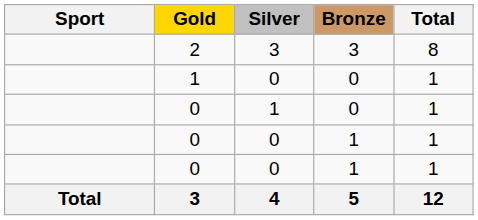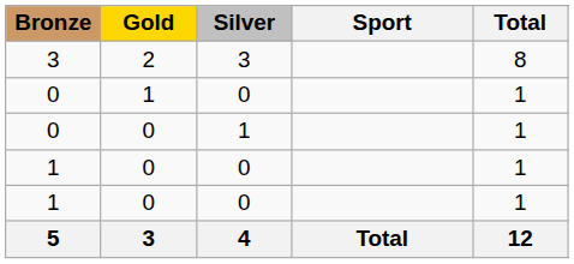 <table class="wikitable" style="text-align:center">
 <tr>
-<th width=120>Sport</th>
+<td style="background:#cc9966" width=60><strong>Bronze</strong></td>
 <td style="background:gold" width=60><strong>Gold</strong></td>
 <td style="background:silver" width=60><strong>Silver</strong></td>
-<td style="background:#cc9966" width=60><strong>Bronze</strong></td>
+<th width=120>Sport</th>
 <th width=60>Total</th>
 </tr>
 <tr>
-<td style="text-align:left"></td>
+<td>3</td>
 <td>2</td>
 <td>3</td>
-<td>3</td>
+<td style="text-align:left"></td>
 <td>8</td>
 </tr>
 <tr>
+<td>0</td>
+<td>1</td>
+<td>0</td>
 <td style="text-align:left"></td>
+<td>1</td>
+</tr>
+<tr>
+<td>0</td>
+<td>0</td>
+<td>1</td>
+<td style="text-align:left"></td>
+<td>1</td>
+</tr>
+<tr>
 <td>1</td>
 <td>0</td>
 <td>0</td>
+<td style="text-align:left"></td>
 <td>1</td>
 </tr>
 <tr>
-<td style="text-align:left"></td>
-<td>0</td>
 <td>1</td>
 <td>0</td>
+<td>0</td>
+<td style="text-align:left"></td>
 <td>1</td>
 </tr>
 <tr>
-<td style="text-align:left"></td>
-<td>0</td>
-<td>0</td>
-<td>1</td>
-<td>1</td>
-</tr>
-<tr>
-<td style="text-align:left"></td>
-<td>0</td>
-<td>0</td>
-<td>1</td>
-<td>1</td>
-</tr>
-<tr>
-<th>Total</th>
+<th>5</th>
 <th>3</th>
 <th>4</th>
-<th>5</th>
+<th>Total</th>
 <th>12</th>
 </tr>
 </table>
